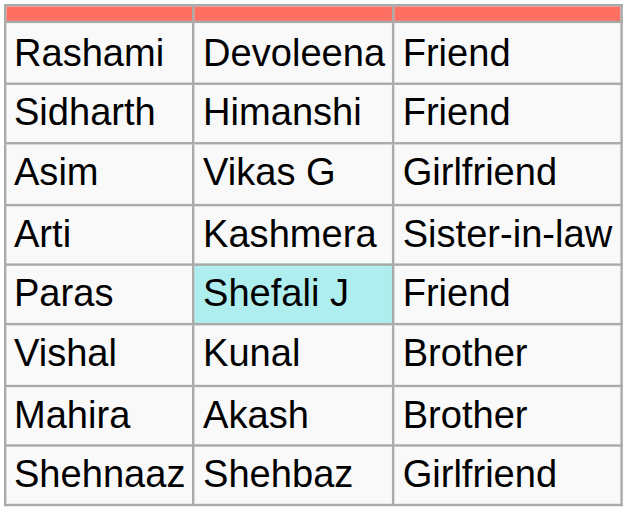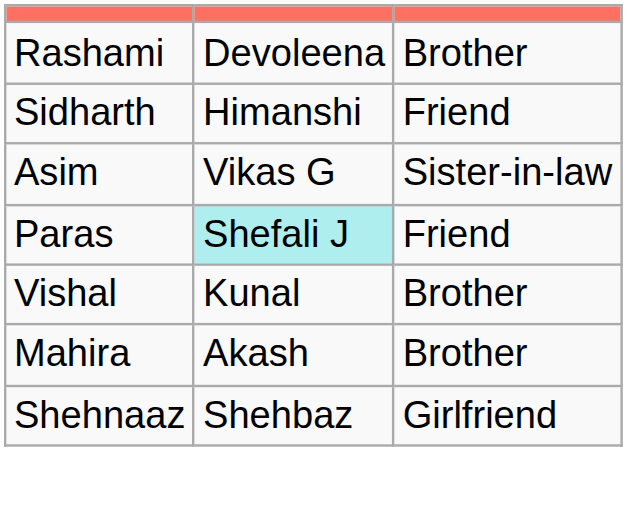 <table class="wikitable" style="text">
 <tr>
 <td style="background:#FF6F62"></td>
 <td style="background:#FF6F62"></td>
 <td style="background:#FF6F62"></td>
 </tr>
 <tr>
 <td>Rashami</td>
 <td>Devoleena</td>
-<td>Friend</td>
+<td>Brother</td>
 </tr>
 <tr>
 <td>Sidharth</td>
 <td>Himanshi</td>
 <td>Friend</td>
 </tr>
 <tr>
 <td>Asim</td>
 <td>Vikas G</td>
-<td>Girlfriend</td>
-</tr>
-<tr>
-<td>Arti</td>
-<td>Kashmera</td>
 <td>Sister-in-law</td>
 </tr>
 <tr>
 <td>Paras</td>
 <td style="background: paleturquoise;">Shefali J</td>
 <td>Friend</td>
 </tr>
 <tr>
 <td>Vishal</td>
 <td>Kunal</td>
 <td>Brother</td>
 </tr>
 <tr>
 <td>Mahira</td>
 <td>Akash</td>
 <td>Brother</td>
 </tr>
 <tr>
 <td>Shehnaaz</td>
 <td>Shehbaz</td>
 <td>Girlfriend</td>
 </tr>
 </table>
